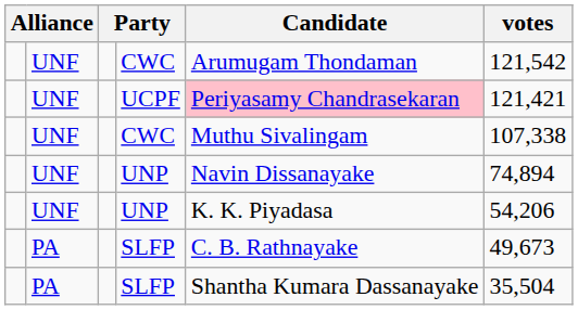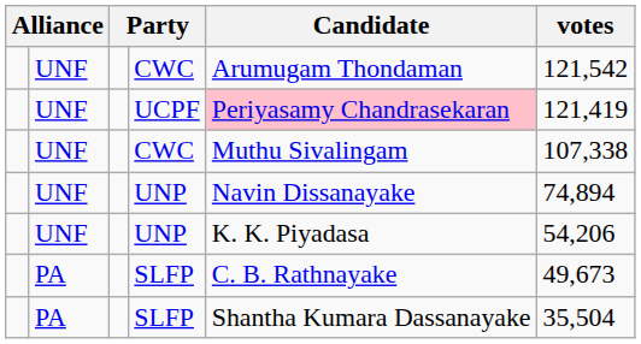 <table class="wikitable sortable mw-collapsible">
 <tr>
 <th colspan="2">Alliance</th>
 <th colspan="2">Party</th>
 <th>Candidate</th>
 <th>votes</th>
 </tr>
 <tr>
 <td bgcolor=> </td>
 <td align=left><a href='#'>UNF</a></td>
 <td bgcolor=> </td>
 <td align=left><a href='#'>CWC</a></td>
 <td><a href='#'>Arumugam Thondaman</a></td>
 <td>121,542</td>
 </tr>
 <tr>
 <td bgcolor=> </td>
 <td align=left><a href='#'>UNF</a></td>
 <td bgcolor=> </td>
 <td align=left><a href='#'>UCPF</a></td>
 <td style="background: pink;"><a href='#'>Periyasamy Chandrasekaran</a></td>
-<td>121,421</td>
+<td>121,419</td>
 </tr>
 <tr>
 <td bgcolor=> </td>
 <td align=left><a href='#'>UNF</a></td>
 <td bgcolor=> </td>
 <td align=left><a href='#'>CWC</a></td>
 <td><a href='#'>Muthu Sivalingam</a></td>
 <td>107,338</td>
 </tr>
 <tr>
 <td bgcolor=> </td>
 <td align=left><a href='#'>UNF</a></td>
 <td bgcolor=> </td>
 <td align=left><a href='#'>UNP</a></td>
 <td><a href='#'>Navin Dissanayake</a></td>
 <td>74,894</td>
 </tr>
 <tr>
 <td bgcolor=> </td>
 <td align=left><a href='#'>UNF</a></td>
 <td bgcolor=> </td>
 <td align=left><a href='#'>UNP</a></td>
 <td>K. K. Piyadasa</td>
 <td>54,206</td>
 </tr>
 <tr>
 <td bgcolor=> </td>
 <td align=left><a href='#'>PA</a></td>
 <td bgcolor=> </td>
 <td align=left><a href='#'>SLFP</a></td>
 <td><a href='#'>C. B. Rathnayake</a></td>
 <td>49,673</td>
 </tr>
 <tr>
 <td bgcolor=> </td>
 <td align=left><a href='#'>PA</a></td>
 <td bgcolor=> </td>
 <td align=left><a href='#'>SLFP</a></td>
 <td>Shantha Kumara Dassanayake</td>
 <td>35,504</td>
 </tr>
 </table>
